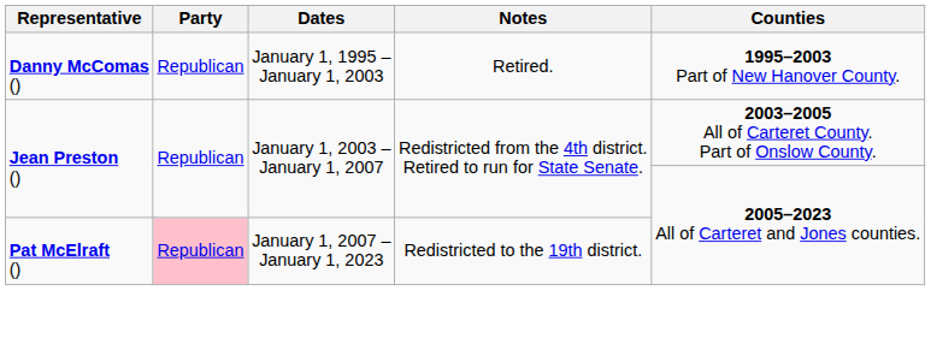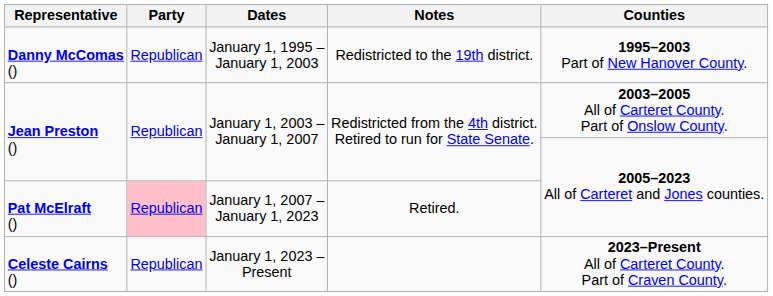 <table class=wikitable style="text-align:center">
 <tr>
 <th>Representative</th>
 <th>Party</th>
 <th>Dates</th>
 <th>Notes</th>
 <th>Counties</th>
 </tr>
 <tr style="height:3em">
 <td align=left><br><strong><a href='#'>Danny McComas</a></strong><br>()</td>
 <td><a href='#'>Republican</a></td>
 <td nowrap>January 1, 1995 – <br> January 1, 2003</td>
-<td>Retired.</td>
+<td>Redistricted to the <a href='#'>19th</a> district.</td>
 <td><strong>1995–2003</strong> <br> Part of <a href='#'>New Hanover County</a>.</td>
 </tr>
 <tr style="height:3em">
 <td rowspan=2 align=left><br><strong><a href='#'>Jean Preston</a></strong><br>()</td>
 <td rowspan=2 ><a href='#'>Republican</a></td>
 <td rowspan=2 nowrap>January 1, 2003 – <br> January 1, 2007</td>
 <td rowspan=2>Redistricted from the <a href='#'>4th</a> district. <br> Retired to run for <a href='#'>State Senate</a>.</td>
 <td><strong>2003–2005</strong> <br> All of <a href='#'>Carteret County</a>. <br> Part of <a href='#'>Onslow County</a>.</td>
 </tr>
 <tr style="height:3em">
 <td rowspan=2><strong>2005–2023</strong> <br> All of <a href='#'>Carteret</a> and <a href='#'>Jones</a> counties.</td>
 </tr>
 <tr style="height:3em">
 <td align=left><br><strong><a href='#'>Pat McElraft</a></strong><br>()</td>
 <td style="background: pink;"><a href='#'>Republican</a></td>
 <td nowrap>January 1, 2007 – <br> January 1, 2023</td>
-<td>Redistricted to the <a href='#'>19th</a> district.</td>
+<td>Retired.</td>
+</tr>
+<tr style="height:3em">
+<td align=left><br><strong><a href='#'>Celeste Cairns</a></strong><br>()</td>
+<td><a href='#'>Republican</a></td>
+<td nowrap>January 1, 2023 – <br> Present</td>
+<td></td>
+<td><strong>2023–Present</strong> <br> All of <a href='#'>Carteret County</a>. <br> Part of <a href='#'>Craven County</a>.</td>
 </tr>
 </table>
